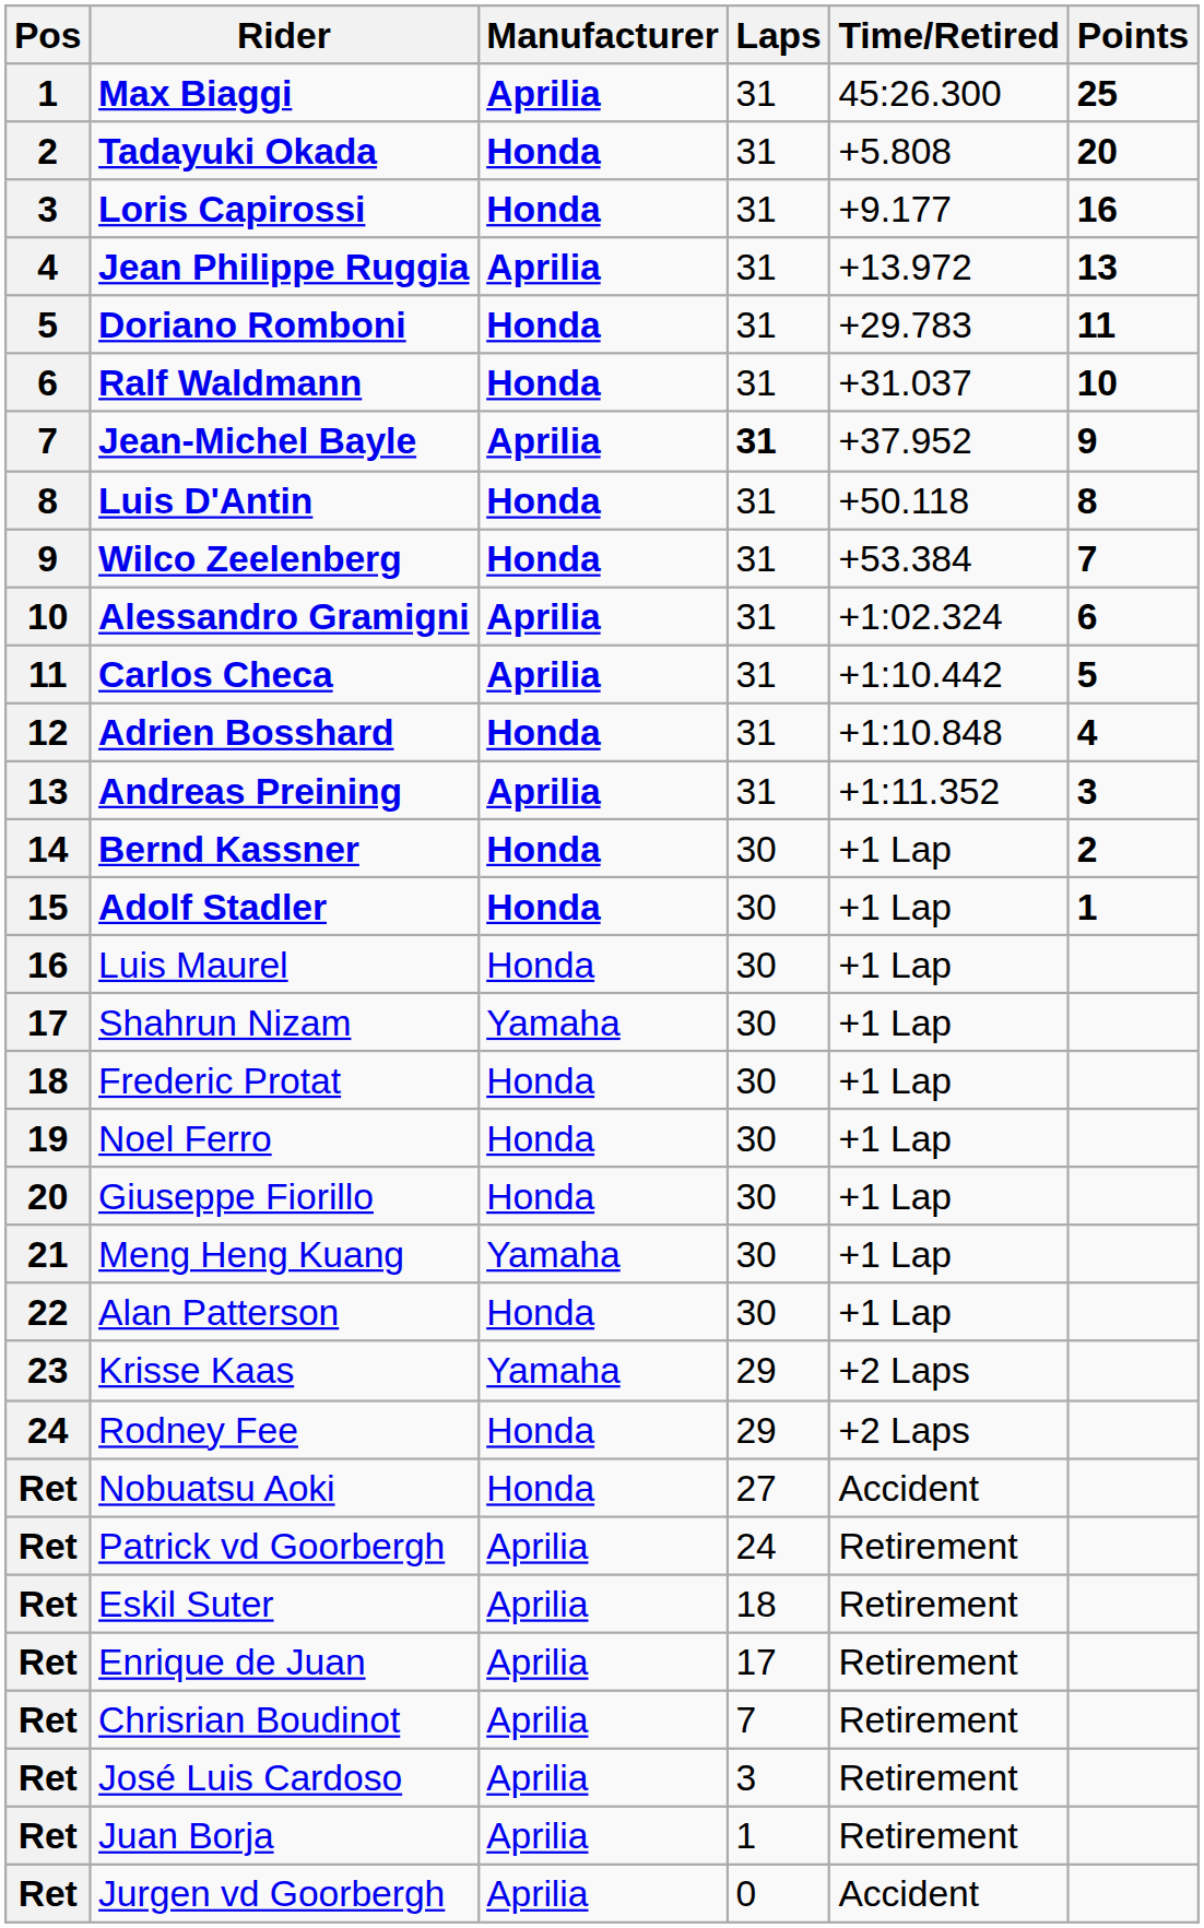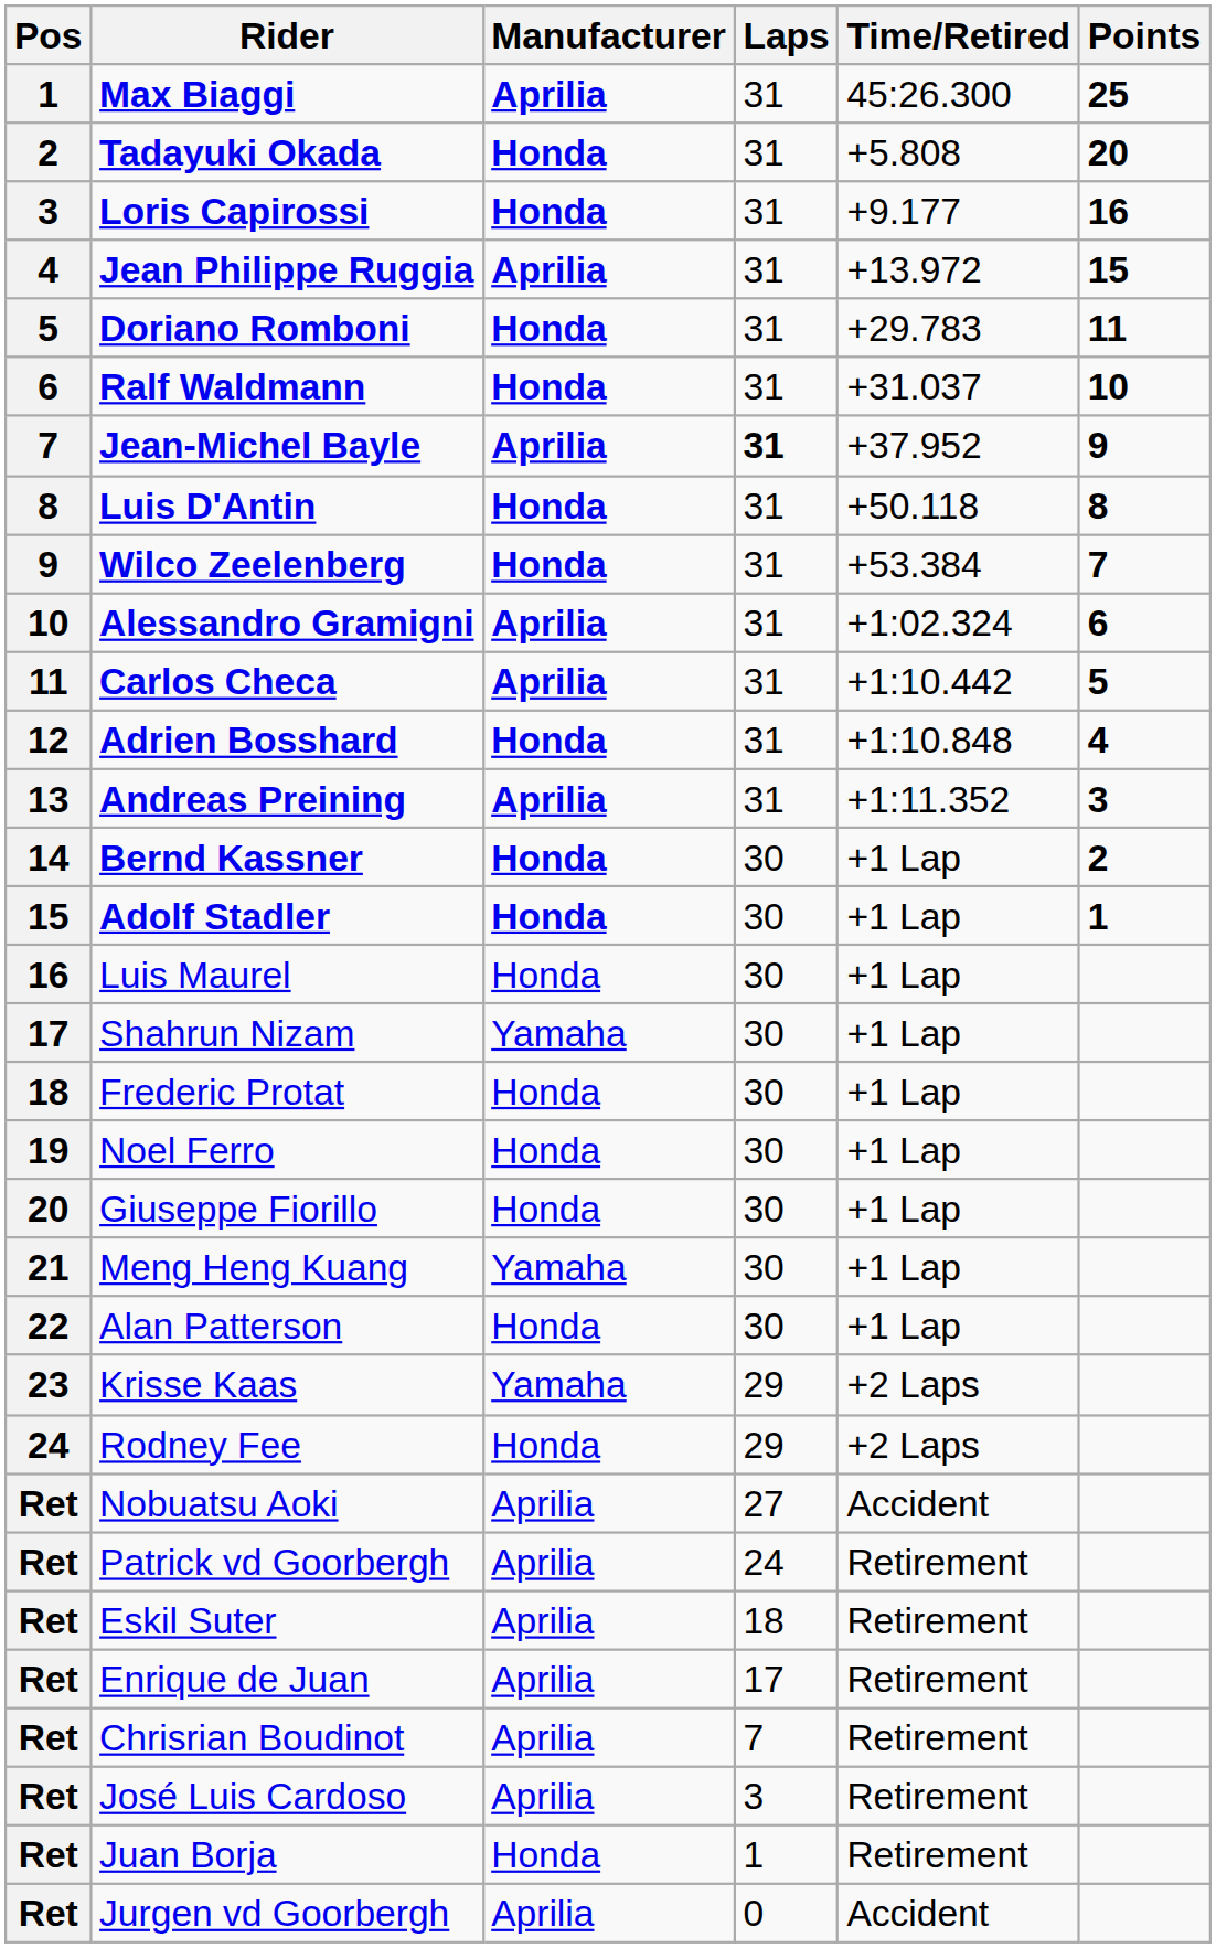 <table class="wikitable" style="font-size: 95%;">
 <tr>
 <th>Pos</th>
 <th>Rider</th>
 <th>Manufacturer</th>
 <th>Laps</th>
 <th>Time/Retired</th>
 <th>Points</th>
 </tr>
 <tr>
 <th>1</th>
 <td> <strong><a href='#'>Max Biaggi</a></strong></td>
 <td><strong><a href='#'>Aprilia</a></strong></td>
 <td>31</td>
 <td>45:26.300</td>
 <td><strong>25</strong></td>
 </tr>
 <tr>
 <th>2</th>
 <td> <strong><a href='#'>Tadayuki Okada</a></strong></td>
 <td><strong><a href='#'>Honda</a></strong></td>
 <td>31</td>
 <td>+5.808</td>
 <td><strong>20</strong></td>
 </tr>
 <tr>
 <th>3</th>
 <td> <strong><a href='#'>Loris Capirossi</a></strong></td>
 <td><strong><a href='#'>Honda</a></strong></td>
 <td>31</td>
 <td>+9.177</td>
 <td><strong>16</strong></td>
 </tr>
 <tr>
 <th>4</th>
 <td> <strong><a href='#'>Jean Philippe Ruggia</a></strong></td>
 <td><strong><a href='#'>Aprilia</a></strong></td>
 <td>31</td>
 <td>+13.972</td>
-<td><strong>13</strong></td>
+<td><strong>15</strong></td>
 </tr>
 <tr>
 <th>5</th>
 <td> <strong><a href='#'>Doriano Romboni</a></strong></td>
 <td><strong><a href='#'>Honda</a></strong></td>
 <td>31</td>
 <td>+29.783</td>
 <td><strong>11</strong></td>
 </tr>
 <tr>
 <th>6</th>
 <td> <strong><a href='#'>Ralf Waldmann</a></strong></td>
 <td><strong><a href='#'>Honda</a></strong></td>
 <td>31</td>
 <td>+31.037</td>
 <td><strong>10</strong></td>
 </tr>
 <tr>
 <th>7</th>
 <td> <strong><a href='#'>Jean-Michel Bayle</a></strong></td>
 <td><strong><a href='#'>Aprilia</a></strong></td>
 <td><strong>31</strong></td>
 <td>+37.952</td>
 <td><strong>9</strong></td>
 </tr>
 <tr>
 <th>8</th>
 <td> <strong><a href='#'>Luis D'Antin</a></strong></td>
 <td><strong><a href='#'>Honda</a></strong></td>
 <td>31</td>
 <td>+50.118</td>
 <td><strong>8</strong></td>
 </tr>
 <tr>
 <th>9</th>
 <td> <strong><a href='#'>Wilco Zeelenberg</a></strong></td>
 <td><strong><a href='#'>Honda</a></strong></td>
 <td>31</td>
 <td>+53.384</td>
 <td><strong>7</strong></td>
 </tr>
 <tr>
 <th>10</th>
 <td> <strong><a href='#'>Alessandro Gramigni</a></strong></td>
 <td><strong><a href='#'>Aprilia</a></strong></td>
 <td>31</td>
 <td>+1:02.324</td>
 <td><strong>6</strong></td>
 </tr>
 <tr>
 <th>11</th>
 <td> <strong><a href='#'>Carlos Checa</a></strong></td>
 <td><strong><a href='#'>Aprilia</a></strong></td>
 <td>31</td>
 <td>+1:10.442</td>
 <td><strong>5</strong></td>
 </tr>
 <tr>
 <th>12</th>
 <td> <strong><a href='#'>Adrien Bosshard</a></strong></td>
 <td><strong><a href='#'>Honda</a></strong></td>
 <td>31</td>
 <td>+1:10.848</td>
 <td><strong>4</strong></td>
 </tr>
 <tr>
 <th>13</th>
 <td> <strong><a href='#'>Andreas Preining</a></strong></td>
 <td><strong><a href='#'>Aprilia</a></strong></td>
 <td>31</td>
 <td>+1:11.352</td>
 <td><strong>3</strong></td>
 </tr>
 <tr>
 <th>14</th>
 <td> <strong><a href='#'>Bernd Kassner</a></strong></td>
 <td><strong><a href='#'>Honda</a></strong></td>
 <td>30</td>
 <td>+1 Lap</td>
 <td><strong>2</strong></td>
 </tr>
 <tr>
 <th>15</th>
 <td> <strong><a href='#'>Adolf Stadler</a></strong></td>
 <td><strong><a href='#'>Honda</a></strong></td>
 <td>30</td>
 <td>+1 Lap</td>
 <td><strong>1</strong></td>
 </tr>
 <tr>
 <th>16</th>
 <td> <a href='#'>Luis Maurel</a></td>
 <td><a href='#'>Honda</a></td>
 <td>30</td>
 <td>+1 Lap</td>
 <td></td>
 </tr>
 <tr>
 <th>17</th>
 <td> <a href='#'>Shahrun Nizam</a></td>
 <td><a href='#'>Yamaha</a></td>
 <td>30</td>
 <td>+1 Lap</td>
 <td></td>
 </tr>
 <tr>
 <th>18</th>
 <td> <a href='#'>Frederic Protat</a></td>
 <td><a href='#'>Honda</a></td>
 <td>30</td>
 <td>+1 Lap</td>
 <td></td>
 </tr>
 <tr>
 <th>19</th>
 <td> <a href='#'>Noel Ferro</a></td>
 <td><a href='#'>Honda</a></td>
 <td>30</td>
 <td>+1 Lap</td>
 <td></td>
 </tr>
 <tr>
 <th>20</th>
 <td> <a href='#'>Giuseppe Fiorillo</a></td>
 <td><a href='#'>Honda</a></td>
 <td>30</td>
 <td>+1 Lap</td>
 <td></td>
 </tr>
 <tr>
 <th>21</th>
 <td> <a href='#'>Meng Heng Kuang</a></td>
 <td><a href='#'>Yamaha</a></td>
 <td>30</td>
 <td>+1 Lap</td>
 <td></td>
 </tr>
 <tr>
 <th>22</th>
 <td> <a href='#'>Alan Patterson</a></td>
 <td><a href='#'>Honda</a></td>
 <td>30</td>
 <td>+1 Lap</td>
 <td></td>
 </tr>
 <tr>
 <th>23</th>
 <td> <a href='#'>Krisse Kaas</a></td>
 <td><a href='#'>Yamaha</a></td>
 <td>29</td>
 <td>+2 Laps</td>
 <td></td>
 </tr>
 <tr>
 <th>24</th>
 <td> <a href='#'>Rodney Fee</a></td>
 <td><a href='#'>Honda</a></td>
 <td>29</td>
 <td>+2 Laps</td>
 <td></td>
 </tr>
 <tr>
 <th>Ret</th>
 <td> <a href='#'>Nobuatsu Aoki</a></td>
-<td><a href='#'>Honda</a></td>
+<td><a href='#'>Aprilia</a></td>
 <td>27</td>
 <td>Accident</td>
 <td></td>
 </tr>
 <tr>
 <th>Ret</th>
 <td> <a href='#'>Patrick vd Goorbergh</a></td>
 <td><a href='#'>Aprilia</a></td>
 <td>24</td>
 <td>Retirement</td>
 <td></td>
 </tr>
 <tr>
 <th>Ret</th>
 <td> <a href='#'>Eskil Suter</a></td>
 <td><a href='#'>Aprilia</a></td>
 <td>18</td>
 <td>Retirement</td>
 <td></td>
 </tr>
 <tr>
 <th>Ret</th>
 <td> <a href='#'>Enrique de Juan</a></td>
 <td><a href='#'>Aprilia</a></td>
 <td>17</td>
 <td>Retirement</td>
 <td></td>
 </tr>
 <tr>
 <th>Ret</th>
 <td> <a href='#'>Chrisrian Boudinot</a></td>
 <td><a href='#'>Aprilia</a></td>
 <td>7</td>
 <td>Retirement</td>
 <td></td>
 </tr>
 <tr>
 <th>Ret</th>
 <td> <a href='#'>José Luis Cardoso</a></td>
 <td><a href='#'>Aprilia</a></td>
 <td>3</td>
 <td>Retirement</td>
 <td></td>
 </tr>
 <tr>
 <th>Ret</th>
 <td> <a href='#'>Juan Borja</a></td>
-<td><a href='#'>Aprilia</a></td>
+<td><a href='#'>Honda</a></td>
 <td>1</td>
 <td>Retirement</td>
 <td></td>
 </tr>
 <tr>
 <th>Ret</th>
 <td> <a href='#'>Jurgen vd Goorbergh</a></td>
 <td><a href='#'>Aprilia</a></td>
 <td>0</td>
 <td>Accident</td>
 <td></td>
 </tr>
 </table>
